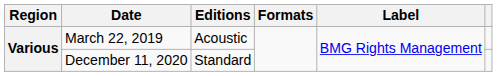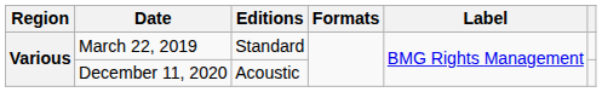 <table class="wikitable plainrowheaders">
 <tr>
 <th scope="col">Region</th>
 <th scope="col">Date</th>
 <th scope="col">Editions</th>
 <th scope="col">Formats</th>
 <th scope="col">Label</th>
 <th scope="col"></th>
 </tr>
 <tr>
 <th rowspan="2" scope="row">Various</th>
 <td>March 22, 2019</td>
-<td>Acoustic</td>
+<td>Standard</td>
 <td rowspan="2"></td>
 <td rowspan="2"><a href='#'>BMG Rights Management</a></td>
 <td style="text-align:center;"></td>
 </tr>
 <tr>
 <td>December 11, 2020</td>
-<td>Standard</td>
+<td>Acoustic</td>
 <td style="text-align:center;"></td>
 </tr>
 </table>
